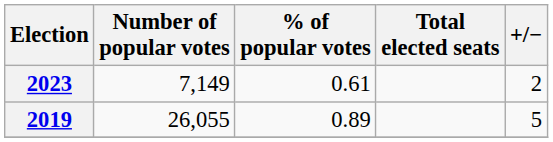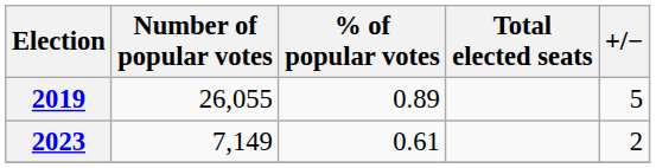 <table class="wikitable" style="text-align: right;">
 <tr align=center>
 <th>Election</th>
 <th>Number of<br>popular votes</th>
 <th>% of<br>popular votes</th>
 <th>Total<br>elected seats</th>
 <th>+/−</th>
 </tr>
 <tr>
+<th><a href='#'>2019</a></th>
+<td>26,055</td>
+<td>0.89</td>
+<td></td>
+<td>5</td>
+</tr>
+<tr>
 <th><a href='#'>2023</a></th>
 <td>7,149</td>
 <td>0.61</td>
 <td></td>
 <td>2</td>
 </tr>
 <tr>
-<th><a href='#'>2019</a></th>
-<td>26,055</td>
-<td>0.89</td>
-<td></td>
-<td>5</td>
-</tr>
-<tr>
 </tr>
 </table>
